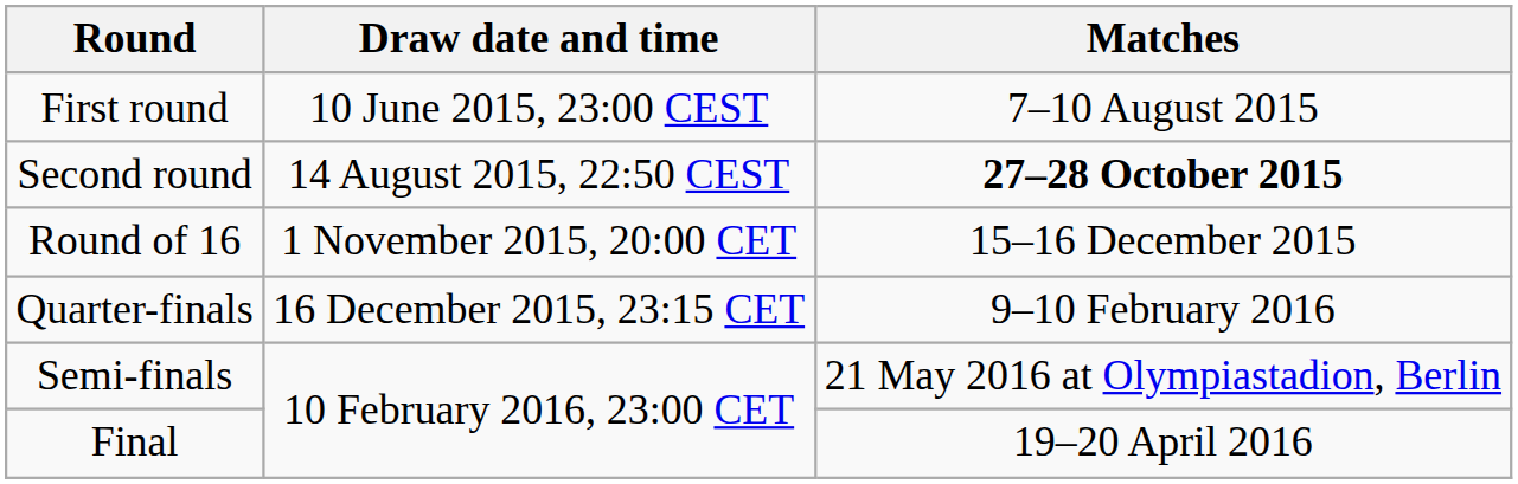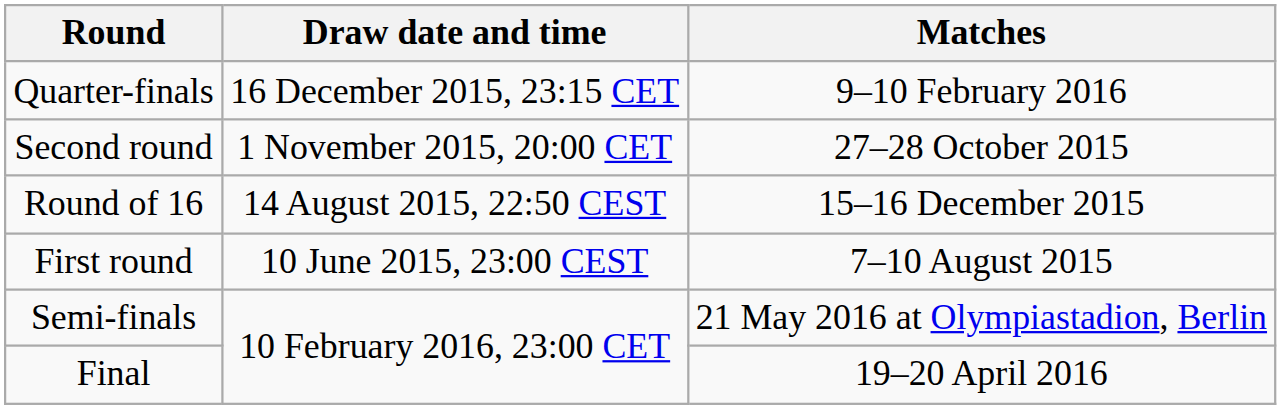 <table class="wikitable" style="text-align:center">
 <tr>
 <th>Round</th>
 <th>Draw date and time</th>
 <th>Matches</th>
 </tr>
 <tr>
+<td>Quarter-finals</td>
+<td>16 December 2015, 23:15 <a href='#'>CET</a></td>
+<td>9–10 February 2016</td>
+</tr>
+<tr>
+<td>Second round</td>
+<td>1 November 2015, 20:00 <a href='#'>CET</a></td>
+<td>27–28 October 2015</td>
+</tr>
+<tr>
+<td>Round of 16</td>
+<td>14 August 2015, 22:50 <a href='#'>CEST</a></td>
+<td>15–16 December 2015</td>
+</tr>
+<tr>
 <td>First round</td>
 <td>10 June 2015, 23:00 <a href='#'>CEST</a></td>
 <td>7–10 August 2015</td>
-</tr>
-<tr>
-<td>Second round</td>
-<td>14 August 2015, 22:50 <a href='#'>CEST</a></td>
-<td><strong>27–28 October 2015</strong></td>
-</tr>
-<tr>
-<td>Round of 16</td>
-<td>1 November 2015, 20:00 <a href='#'>CET</a></td>
-<td>15–16 December 2015</td>
-</tr>
-<tr>
-<td>Quarter-finals</td>
-<td>16 December 2015, 23:15 <a href='#'>CET</a></td>
-<td>9–10 February 2016</td>
 </tr>
 <tr>
 <td>Semi-finals</td>
 <td rowspan="2">10 February 2016, 23:00 <a href='#'>CET</a></td>
 <td>21 May 2016 at <a href='#'>Olympiastadion</a>, <a href='#'>Berlin</a></td>
 </tr>
 <tr>
 <td>Final</td>
 <td>19–20 April 2016</td>
 </tr>
 </table>
